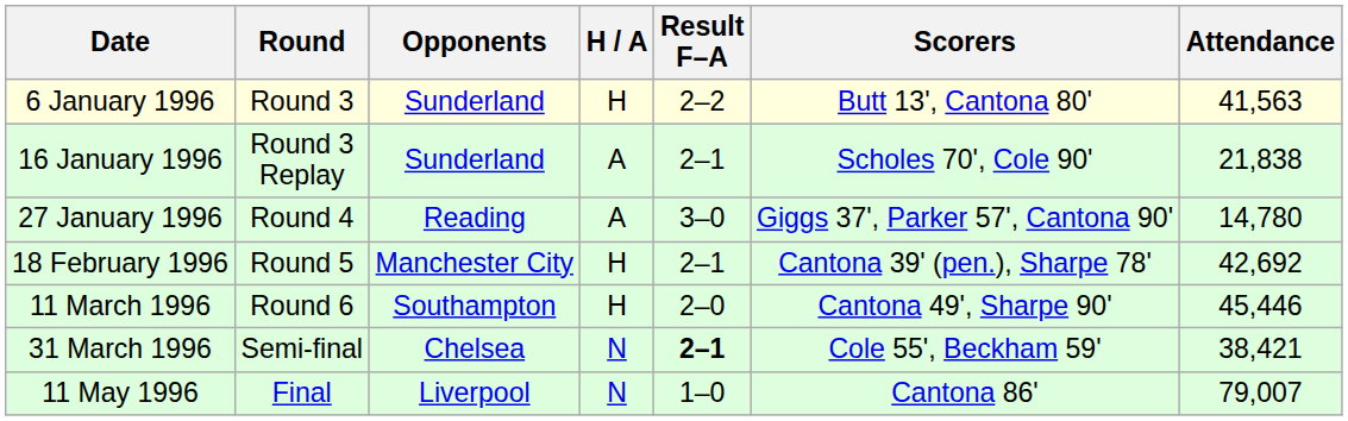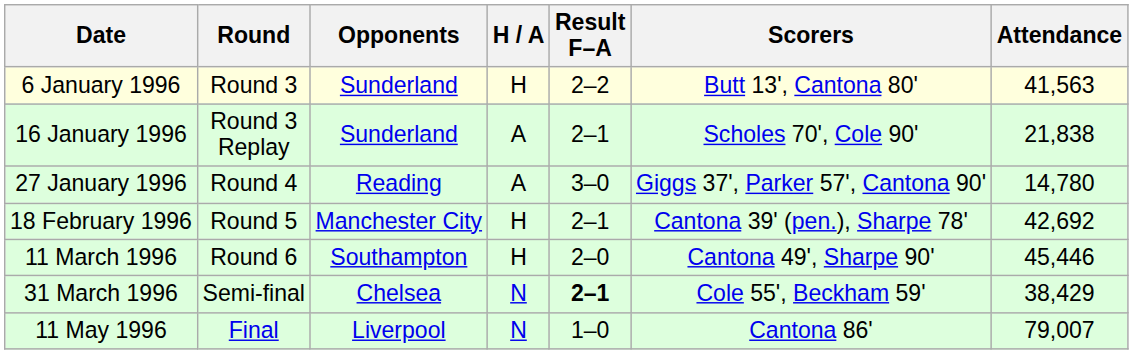 <table class="wikitable" style="text-align:center">
 <tr>
 <th>Date</th>
 <th>Round</th>
 <th>Opponents</th>
 <th>H / A</th>
 <th>Result<br>F–A</th>
 <th>Scorers</th>
 <th>Attendance</th>
 </tr>
 <tr bgcolor="#ffffdd">
 <td>6 January 1996</td>
 <td>Round 3</td>
 <td><a href='#'>Sunderland</a></td>
 <td>H</td>
 <td>2–2</td>
 <td><a href='#'>Butt</a> 13', <a href='#'>Cantona</a> 80'</td>
 <td>41,563</td>
 </tr>
 <tr bgcolor="#ddffdd">
 <td>16 January 1996</td>
 <td>Round 3<br>Replay</td>
 <td><a href='#'>Sunderland</a></td>
 <td>A</td>
 <td>2–1</td>
 <td><a href='#'>Scholes</a> 70', <a href='#'>Cole</a> 90'</td>
 <td>21,838</td>
 </tr>
 <tr bgcolor="#ddffdd">
 <td>27 January 1996</td>
 <td>Round 4</td>
 <td><a href='#'>Reading</a></td>
 <td>A</td>
 <td>3–0</td>
 <td><a href='#'>Giggs</a> 37', <a href='#'>Parker</a> 57', <a href='#'>Cantona</a> 90'</td>
 <td>14,780</td>
 </tr>
 <tr bgcolor="#ddffdd">
 <td>18 February 1996</td>
 <td>Round 5</td>
 <td><a href='#'>Manchester City</a></td>
 <td>H</td>
 <td>2–1</td>
 <td><a href='#'>Cantona</a> 39' (<a href='#'>pen.</a>), <a href='#'>Sharpe</a> 78'</td>
 <td>42,692</td>
 </tr>
 <tr bgcolor="#ddffdd">
 <td>11 March 1996</td>
 <td>Round 6</td>
 <td><a href='#'>Southampton</a></td>
 <td>H</td>
 <td>2–0</td>
 <td><a href='#'>Cantona</a> 49', <a href='#'>Sharpe</a> 90'</td>
 <td>45,446</td>
 </tr>
 <tr bgcolor="#ddffdd">
 <td>31 March 1996</td>
 <td>Semi-final</td>
 <td><a href='#'>Chelsea</a></td>
 <td><a href='#'>N</a></td>
 <td><strong>2–1</strong></td>
 <td><a href='#'>Cole</a> 55', <a href='#'>Beckham</a> 59'</td>
-<td>38,421</td>
+<td>38,429</td>
 </tr>
 <tr bgcolor="#ddffdd">
 <td>11 May 1996</td>
 <td><a href='#'>Final</a></td>
 <td><a href='#'>Liverpool</a></td>
 <td><a href='#'>N</a></td>
 <td>1–0</td>
 <td><a href='#'>Cantona</a> 86'</td>
 <td>79,007</td>
 </tr>
 </table>
